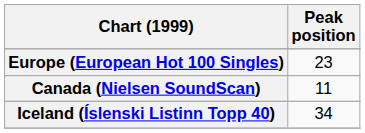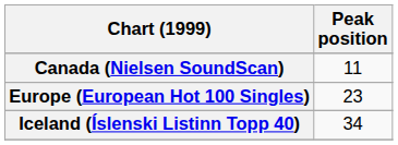 <table class="wikitable sortable plainrowheaders" style="text-align:center">
 <tr>
 <th>Chart (1999)</th>
 <th>Peak<br>position</th>
 </tr>
 <tr>
 </tr>
 <tr>
-<th scope="row">Europe (<a href='#'>European Hot 100 Singles</a>)</th>
-<td>23</td>
+<th scope="row">Canada (<a href='#'>Nielsen SoundScan</a>)</th>
+<td>11</td>
 </tr>
 <tr>
 </tr>
 <tr>
-<th scope="row">Canada (<a href='#'>Nielsen SoundScan</a>)</th>
-<td>11</td>
+<th scope="row">Europe (<a href='#'>European Hot 100 Singles</a>)</th>
+<td>23</td>
 </tr>
 <tr>
 </tr>
 <tr>
 <th scope="row">Iceland (<a href='#'>Íslenski Listinn Topp 40</a>)</th>
 <td>34</td>
 </tr>
 <tr>
 </tr>
 <tr>
 </tr>
 <tr>
 </tr>
 <tr>
 </tr>
 <tr>
 </tr>
 <tr>
 </tr>
 <tr>
 </tr>
 <tr>
 </tr>
 <tr>
 </tr>
 <tr>
 </tr>
 <tr>
 </tr>
 <tr>
 </tr>
 <tr>
 </tr>
 </table>
